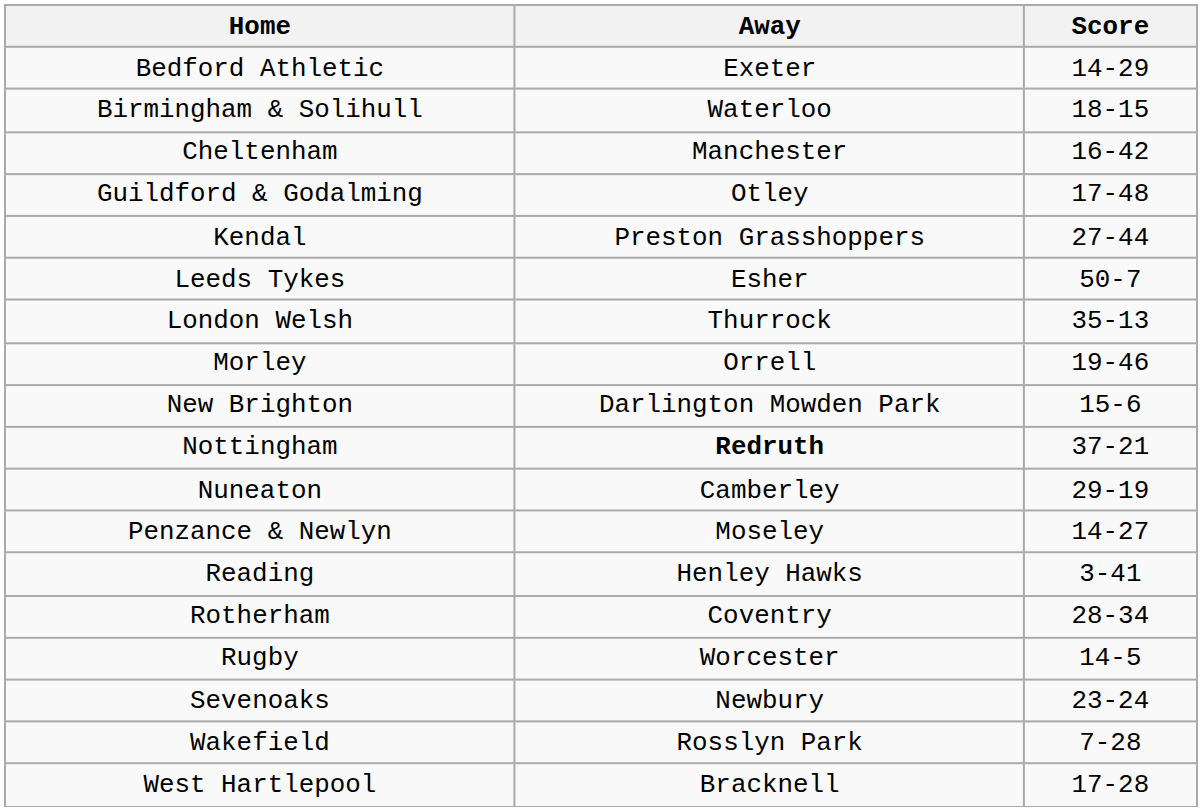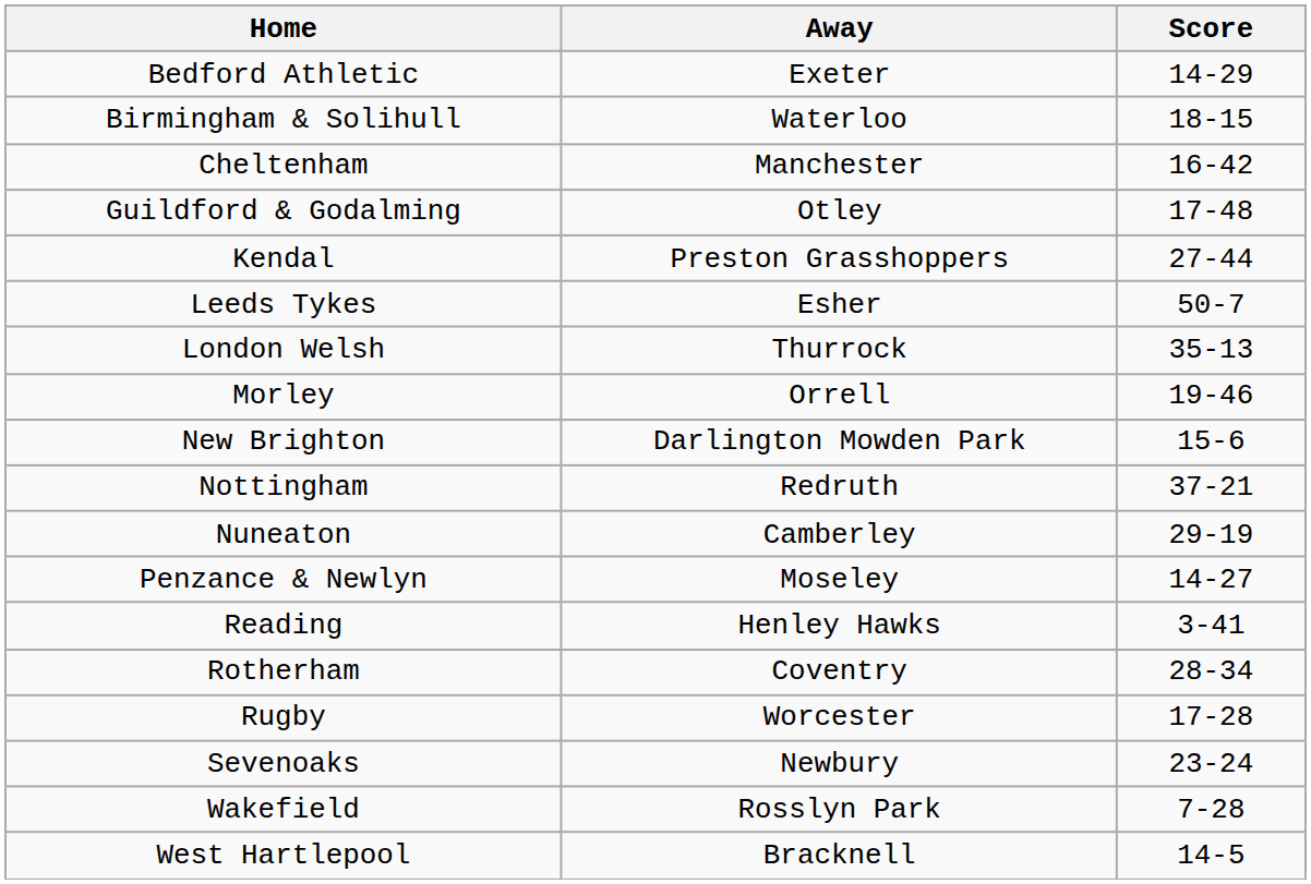 <table class="wikitable" style="text-align: center">
 <tr>
 <th width=250>Home</th>
 <th width=250>Away</th>
 <th width=80>Score</th>
 </tr>
 <tr>
 <td>Bedford Athletic</td>
 <td>Exeter</td>
 <td>14-29</td>
 </tr>
 <tr>
 <td>Birmingham & Solihull</td>
 <td>Waterloo</td>
 <td>18-15</td>
 </tr>
 <tr>
 <td>Cheltenham</td>
 <td>Manchester</td>
 <td>16-42</td>
 </tr>
 <tr>
 <td>Guildford & Godalming</td>
 <td>Otley</td>
 <td>17-48</td>
 </tr>
 <tr>
 <td>Kendal</td>
 <td>Preston Grasshoppers</td>
 <td>27-44</td>
 </tr>
 <tr>
 <td>Leeds Tykes</td>
 <td>Esher</td>
 <td>50-7</td>
 </tr>
 <tr>
 <td>London Welsh</td>
 <td>Thurrock</td>
 <td>35-13</td>
 </tr>
 <tr>
 <td>Morley</td>
 <td>Orrell</td>
 <td>19-46</td>
 </tr>
 <tr>
 <td>New Brighton</td>
 <td>Darlington Mowden Park</td>
 <td>15-6</td>
 </tr>
 <tr>
 <td>Nottingham</td>
-<td><strong>Redruth</strong></td>
+<td>Redruth</td>
 <td>37-21</td>
 </tr>
 <tr>
 <td>Nuneaton</td>
 <td>Camberley</td>
 <td>29-19</td>
 </tr>
 <tr>
 <td>Penzance & Newlyn</td>
 <td>Moseley</td>
 <td>14-27</td>
 </tr>
 <tr>
 <td>Reading</td>
 <td>Henley Hawks</td>
 <td>3-41</td>
 </tr>
 <tr>
 <td>Rotherham</td>
 <td>Coventry</td>
 <td>28-34</td>
 </tr>
 <tr>
 <td>Rugby</td>
 <td>Worcester</td>
-<td>14-5</td>
+<td>17-28</td>
 </tr>
 <tr>
 <td>Sevenoaks</td>
 <td>Newbury</td>
 <td>23-24</td>
 </tr>
 <tr>
 <td>Wakefield</td>
 <td>Rosslyn Park</td>
 <td>7-28</td>
 </tr>
 <tr>
 <td>West Hartlepool</td>
 <td>Bracknell</td>
-<td>17-28</td>
+<td>14-5</td>
 </tr>
 </table>
